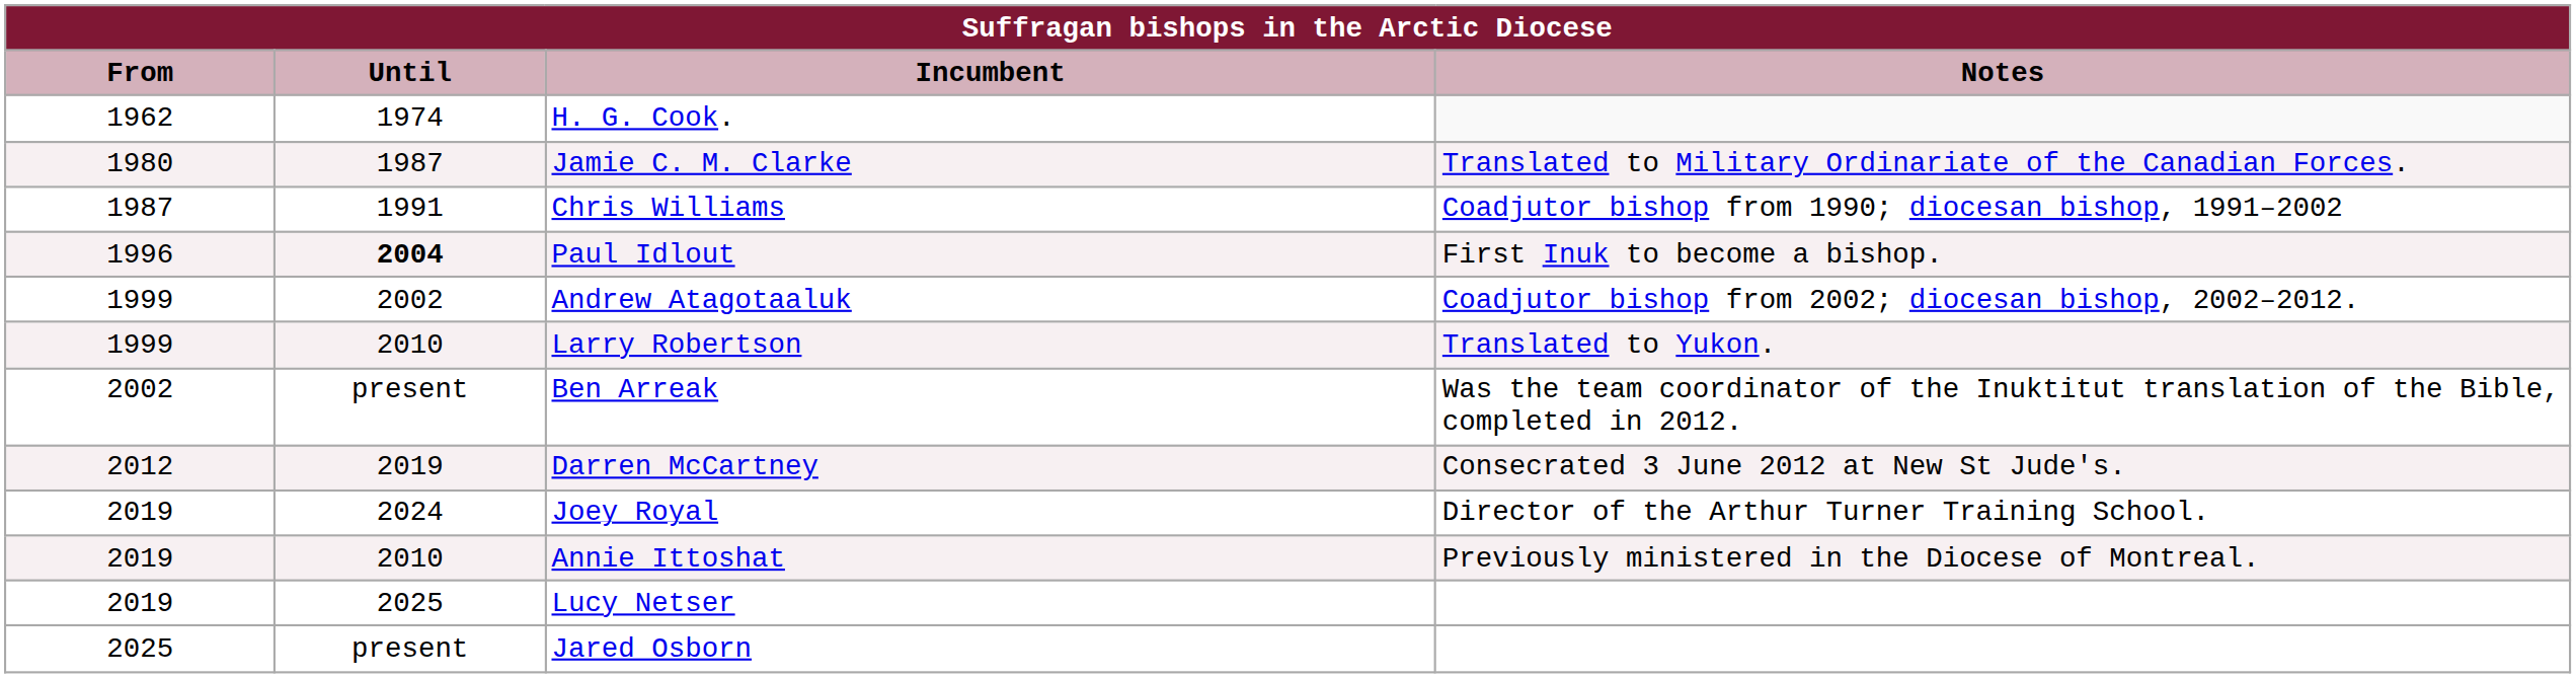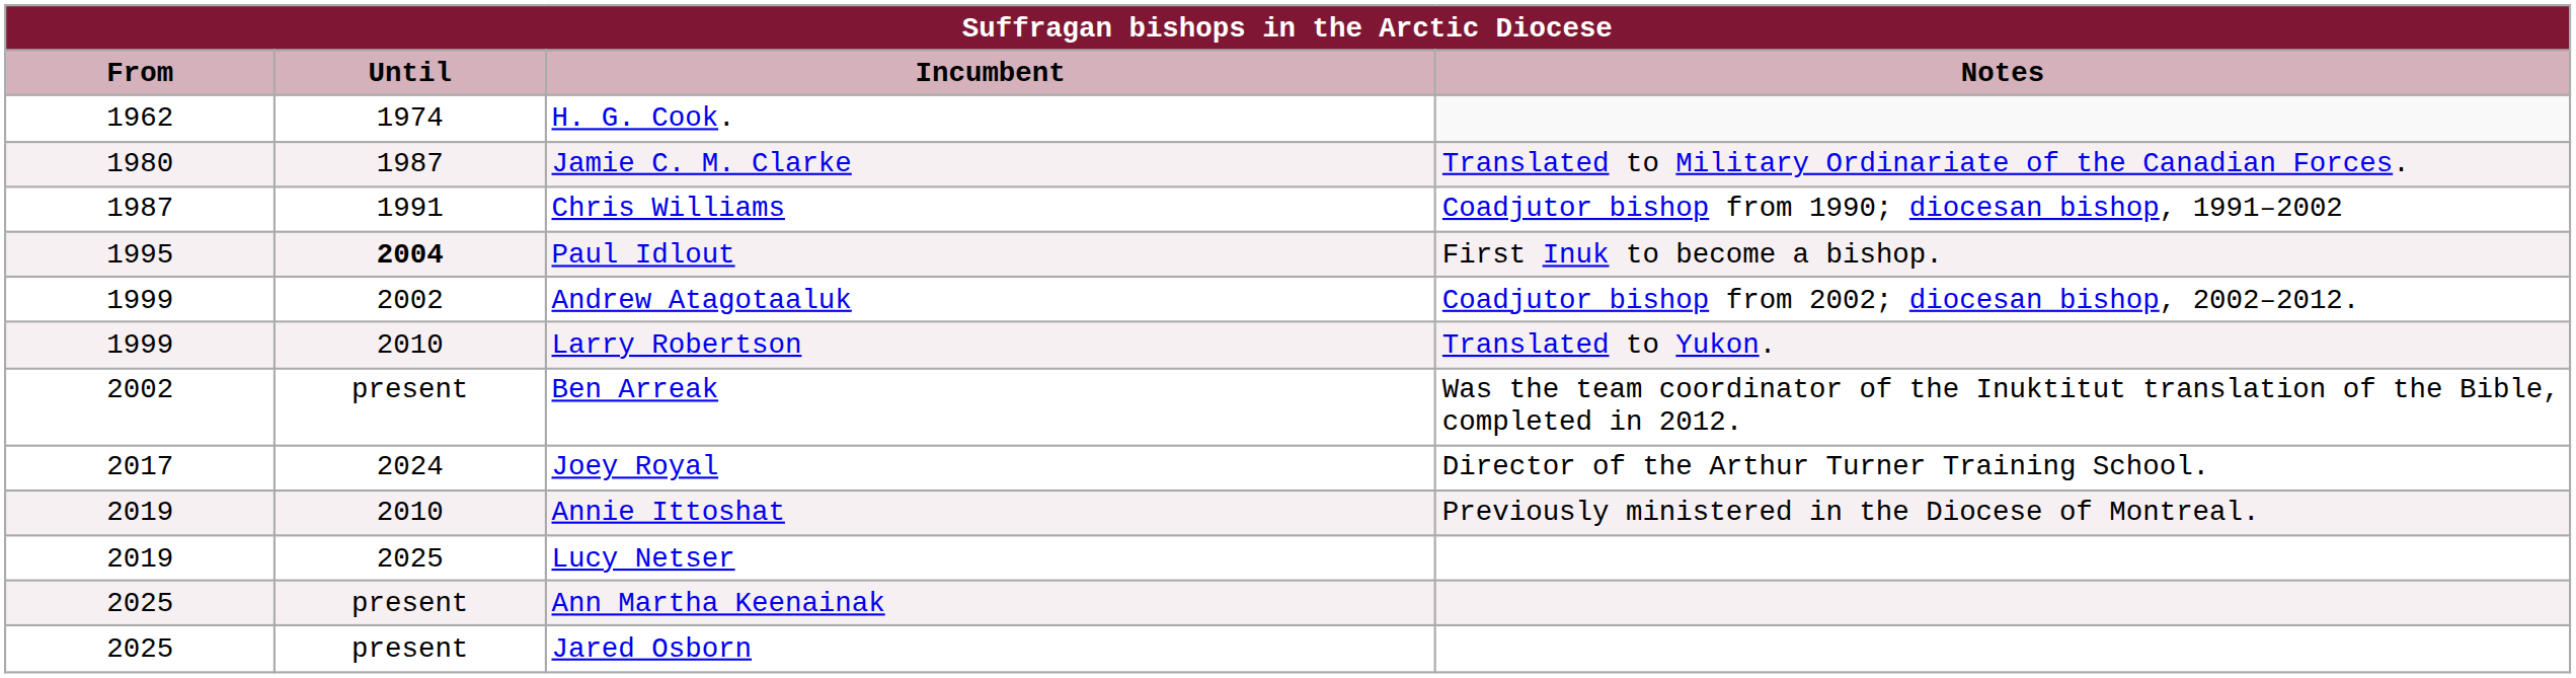 <table class="wikitable" style="width: 95%;">
 <tr>
 <th colspan="4" style="background-color: #7F1734; color: white;">Suffragan bishops in the Arctic Diocese</th>
 </tr>
 <tr>
 <th style="background-color: #D4B1BB; width: 10%;">From</th>
 <th style="background-color: #D4B1BB; width: 10%;">Until</th>
 <th style="background-color: #D4B1BB; width: 33%;">Incumbent</th>
 <th style="background-color: #D4B1BB; width: 42%;">Notes</th>
 </tr>
 <tr valign="top" style="background-color: white;">
 <td style="text-align: center;">1962</td>
 <td style="text-align: center;">1974</td>
 <td><a href='#'>H. G. Cook</a>.</td>
 </tr>
 <tr valign="top" style="background-color: #F7F0F2;">
 <td style="text-align: center;">1980</td>
 <td style="text-align: center;">1987</td>
 <td><a href='#'>Jamie C. M. Clarke</a></td>
 <td><a href='#'>Translated</a> to <a href='#'>Military Ordinariate of the Canadian Forces</a>.</td>
 </tr>
 <tr valign="top" style="background-color: white;">
 <td style="text-align: center;">1987</td>
 <td style="text-align: center;">1991</td>
 <td><a href='#'>Chris Williams</a></td>
 <td><a href='#'>Coadjutor bishop</a> from 1990; <a href='#'>diocesan bishop</a>, 1991–2002</td>
 </tr>
 <tr valign="top" style="background-color: #F7F0F2;">
-<td style="text-align: center;">1996</td>
+<td style="text-align: center;">1995</td>
 <td style="text-align: center;"><strong>2004</strong></td>
 <td><a href='#'>Paul Idlout</a></td>
 <td>First <a href='#'>Inuk</a> to become a bishop.</td>
 </tr>
 <tr valign="top" style="background-color: white;">
 <td style="text-align: center;">1999</td>
 <td style="text-align: center;">2002</td>
 <td><a href='#'>Andrew Atagotaaluk</a></td>
 <td><a href='#'>Coadjutor bishop</a> from 2002; <a href='#'>diocesan bishop</a>, 2002–2012.</td>
 </tr>
 <tr valign="top" style="background-color: #F7F0F2;">
 <td style="text-align: center;">1999</td>
 <td style="text-align: center;">2010</td>
 <td><a href='#'>Larry Robertson</a></td>
 <td><a href='#'>Translated</a> to <a href='#'>Yukon</a>.</td>
 </tr>
 <tr valign="top" style="background-color: white;">
 <td style="text-align: center;">2002</td>
 <td style="text-align: center;">present</td>
 <td><a href='#'>Ben Arreak</a></td>
 <td>Was the team coordinator of the Inuktitut translation of the Bible, completed in 2012.</td>
 </tr>
-<tr valign="top" style="background-color: #F7F0F2;">
-<td style="text-align: center;">2012</td>
-<td style="text-align: center;">2019</td>
-<td><a href='#'>Darren McCartney</a></td>
-<td>Consecrated 3 June 2012 at New St Jude's.</td>
-</tr>
 <tr valign="top" style="background-color: white;">
-<td style="text-align: center;">2019</td>
+<td style="text-align: center;">2017</td>
 <td style="text-align: center;">2024</td>
 <td><a href='#'>Joey Royal</a></td>
 <td>Director of the Arthur Turner Training School.</td>
 </tr>
 <tr valign="top" style="background-color: #F7F0F2;">
 <td style="text-align: center;">2019</td>
 <td style="text-align: center;">2010</td>
 <td><a href='#'>Annie Ittoshat</a></td>
 <td>Previously ministered in the Diocese of Montreal.</td>
 </tr>
 <tr valign="top" style="background-color: white;">
 <td style="text-align: center;">2019</td>
 <td style="text-align: center;">2025</td>
 <td><a href='#'>Lucy Netser</a></td>
 <td></td>
 </tr>
+<tr valign="top" style="background-color: #F7F0F2;">
+<td style="text-align: center;">2025</td>
+<td style="text-align: center;">present</td>
+<td><a href='#'>Ann Martha Keenainak</a></td>
+<td></td>
+</tr>
 <tr valign="top" style="background-color: white;">
 <td style="text-align: center;">2025</td>
 <td style="text-align: center;">present</td>
 <td><a href='#'>Jared Osborn</a></td>
 <td></td>
 </tr>
 </table>
